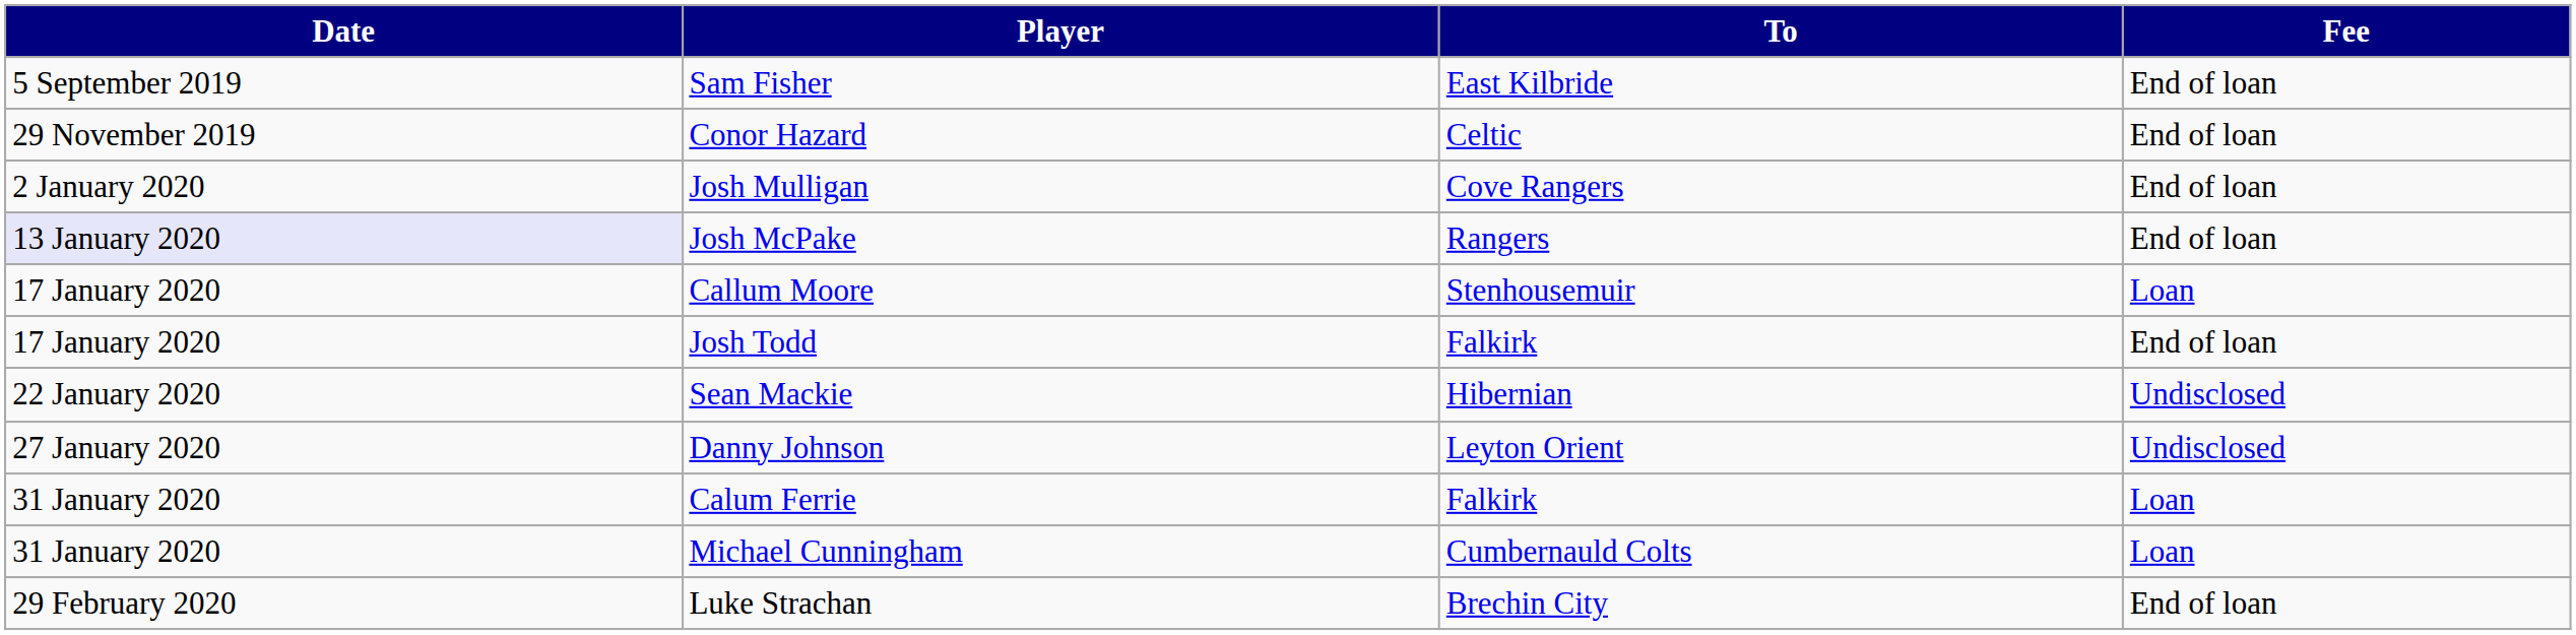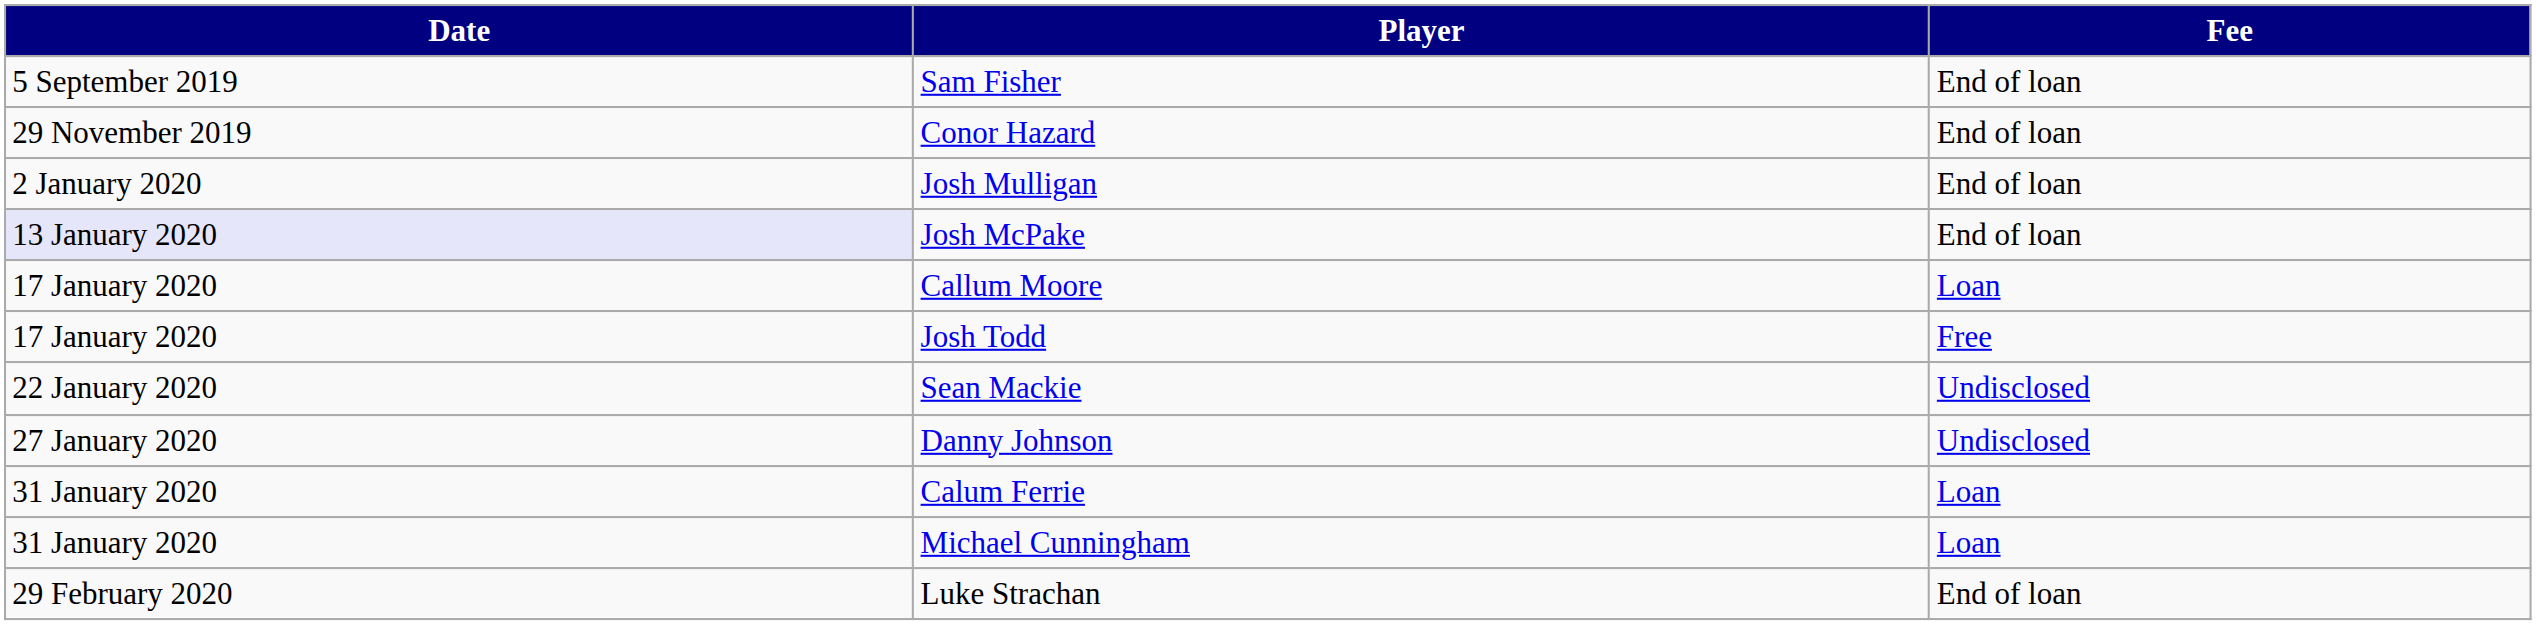 <table class="wikitable" style="text-align:left; font-size:95%;width:98%;">
 <tr>
 <th style="background:navy; color:white;">Date</th>
 <th style="background:navy; color:white;">Player</th>
-<th style="background:navy; color:white;">To</th>
 <th style="background:navy; color:white;">Fee</th>
 </tr>
 <tr>
 <td>5 September 2019</td>
 <td> <a href='#'>Sam Fisher</a></td>
-<td> <a href='#'>East Kilbride</a></td>
 <td>End of loan</td>
 </tr>
 <tr>
 <td>29 November 2019</td>
 <td> <a href='#'>Conor Hazard</a></td>
-<td> <a href='#'>Celtic</a></td>
 <td>End of loan</td>
 </tr>
 <tr>
 <td>2 January 2020</td>
 <td> <a href='#'>Josh Mulligan</a></td>
-<td> <a href='#'>Cove Rangers</a></td>
 <td>End of loan</td>
 </tr>
 <tr>
 <td style="background: lavender;">13 January 2020</td>
 <td> <a href='#'>Josh McPake</a></td>
-<td> <a href='#'>Rangers</a></td>
 <td>End of loan</td>
 </tr>
 <tr>
 <td>17 January 2020</td>
 <td> <a href='#'>Callum Moore</a></td>
-<td> <a href='#'>Stenhousemuir</a></td>
 <td><a href='#'>Loan</a></td>
 </tr>
 <tr>
 <td>17 January 2020</td>
 <td> <a href='#'>Josh Todd</a></td>
-<td> <a href='#'>Falkirk</a></td>
-<td>End of loan</td>
+<td><a href='#'>Free</a></td>
 </tr>
 <tr>
 <td>22 January 2020</td>
 <td> <a href='#'>Sean Mackie</a></td>
-<td> <a href='#'>Hibernian</a></td>
 <td><a href='#'>Undisclosed</a></td>
 </tr>
 <tr>
 <td>27 January 2020</td>
 <td> <a href='#'>Danny Johnson</a></td>
-<td> <a href='#'>Leyton Orient</a></td>
 <td><a href='#'>Undisclosed</a></td>
 </tr>
 <tr>
 <td>31 January 2020</td>
 <td> <a href='#'>Calum Ferrie</a></td>
-<td> <a href='#'>Falkirk</a></td>
 <td><a href='#'>Loan</a></td>
 </tr>
 <tr>
 <td>31 January 2020</td>
 <td> <a href='#'>Michael Cunningham</a></td>
-<td> <a href='#'>Cumbernauld Colts</a></td>
 <td><a href='#'>Loan</a></td>
 </tr>
 <tr>
 <td>29 February 2020</td>
 <td> Luke Strachan</td>
-<td> <a href='#'>Brechin City</a></td>
 <td>End of loan</td>
 </tr>
 </table>
